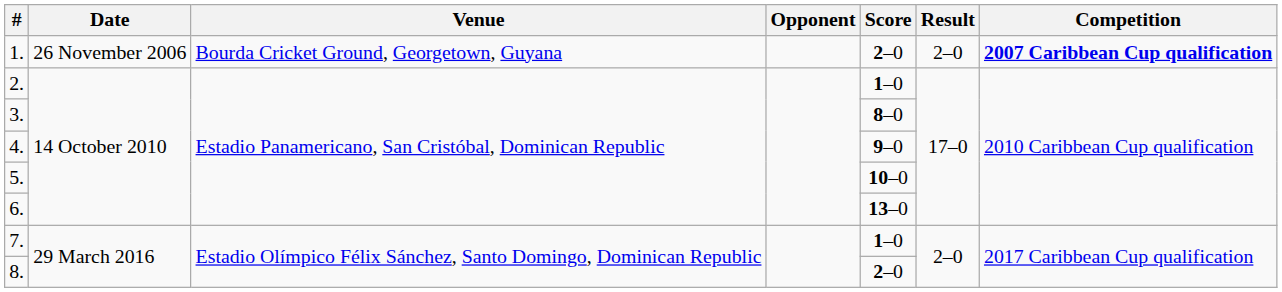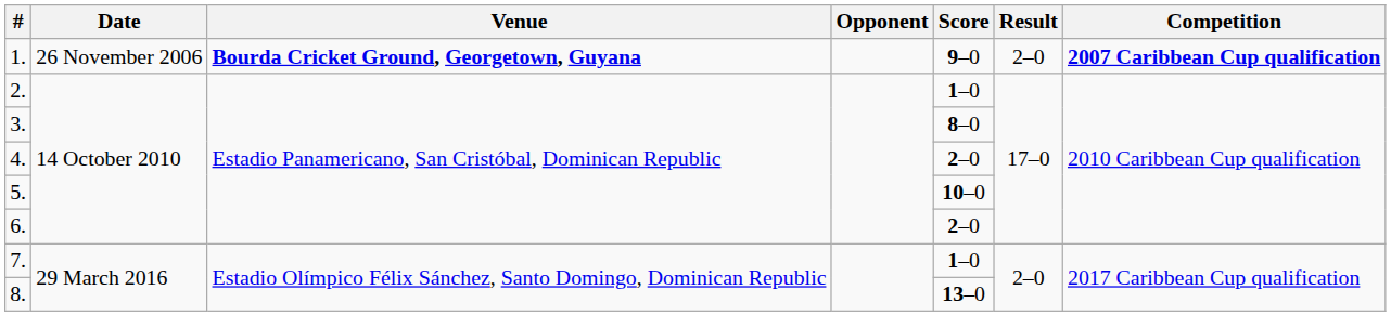 <table class="wikitable">
 <tr>
 <th>#</th>
 <th>Date</th>
 <th>Venue</th>
 <th>Opponent</th>
 <th>Score</th>
 <th>Result</th>
 <th>Competition</th>
 </tr>
 <tr>
 <td align=center>1.</td>
 <td>26 November 2006</td>
-<td><a href='#'>Bourda Cricket Ground</a>, <a href='#'>Georgetown</a>, <a href='#'>Guyana</a></td>
+<td><strong><a href='#'>Bourda Cricket Ground</a>, <a href='#'>Georgetown</a>, <a href='#'>Guyana</a></strong></td>
 <td></td>
-<td align=center><strong>2</strong>–0</td>
+<td align=center><strong>9</strong>–0</td>
 <td align=center>2–0</td>
 <td><strong><a href='#'>2007 Caribbean Cup qualification</a></strong></td>
 </tr>
 <tr>
 <td align=center>2.</td>
 <td rowspan="5">14 October 2010</td>
 <td rowspan="5"><a href='#'>Estadio Panamericano</a>, <a href='#'>San Cristóbal</a>, <a href='#'>Dominican Republic</a></td>
 <td rowspan="5"></td>
 <td align=center><strong>1</strong>–0</td>
 <td rowspan="5" align=center>17–0</td>
 <td rowspan="5"><a href='#'>2010 Caribbean Cup qualification</a></td>
 </tr>
 <tr>
 <td align=center>3.</td>
 <td align=center><strong>8</strong>–0</td>
 </tr>
 <tr>
 <td align=center>4.</td>
-<td align=center><strong>9</strong>–0</td>
+<td align=center><strong>2</strong>–0</td>
 </tr>
 <tr>
 <td align=center>5.</td>
 <td align=center><strong>10</strong>–0</td>
 </tr>
 <tr>
 <td align=center>6.</td>
-<td align=center><strong>13</strong>–0</td>
+<td align=center><strong>2</strong>–0</td>
 </tr>
 <tr>
 <td align=center>7.</td>
 <td rowspan="2">29 March 2016</td>
 <td rowspan="2"><a href='#'>Estadio Olímpico Félix Sánchez</a>, <a href='#'>Santo Domingo</a>, <a href='#'>Dominican Republic</a></td>
 <td rowspan="2"></td>
 <td align=center><strong>1</strong>–0</td>
 <td rowspan="2" align=center>2–0</td>
 <td rowspan="2"><a href='#'>2017 Caribbean Cup qualification</a></td>
 </tr>
 <tr>
 <td align=center>8.</td>
-<td align=center><strong>2</strong>–0</td>
+<td align=center><strong>13</strong>–0</td>
 </tr>
 </table>
